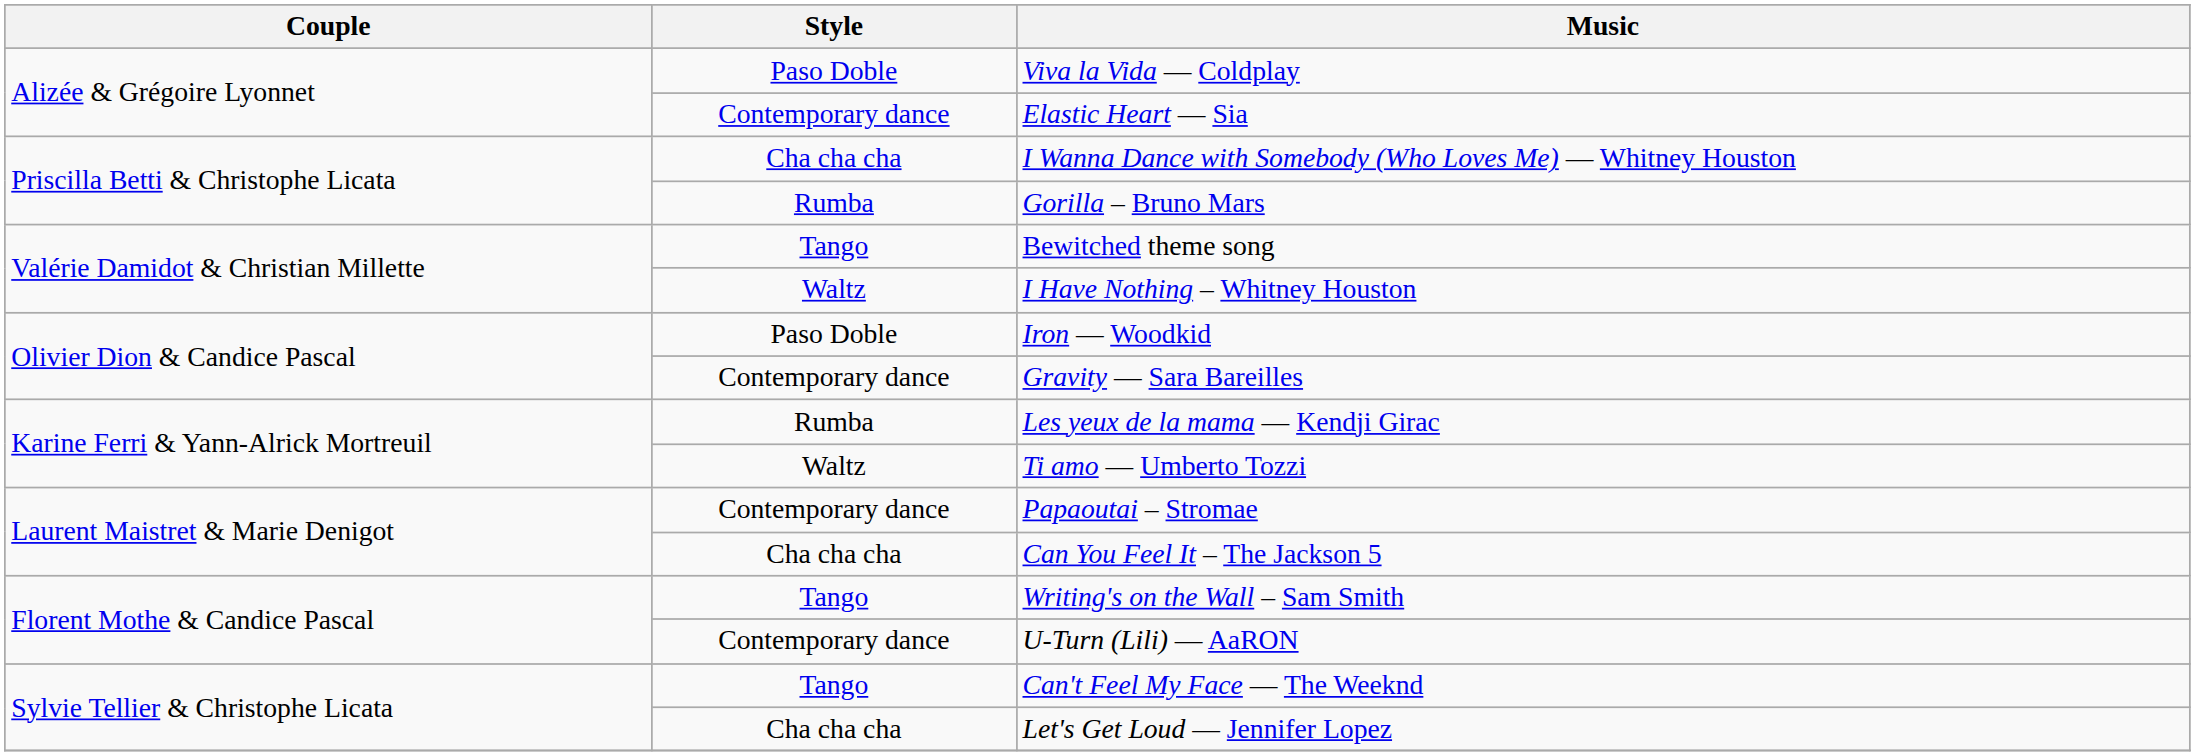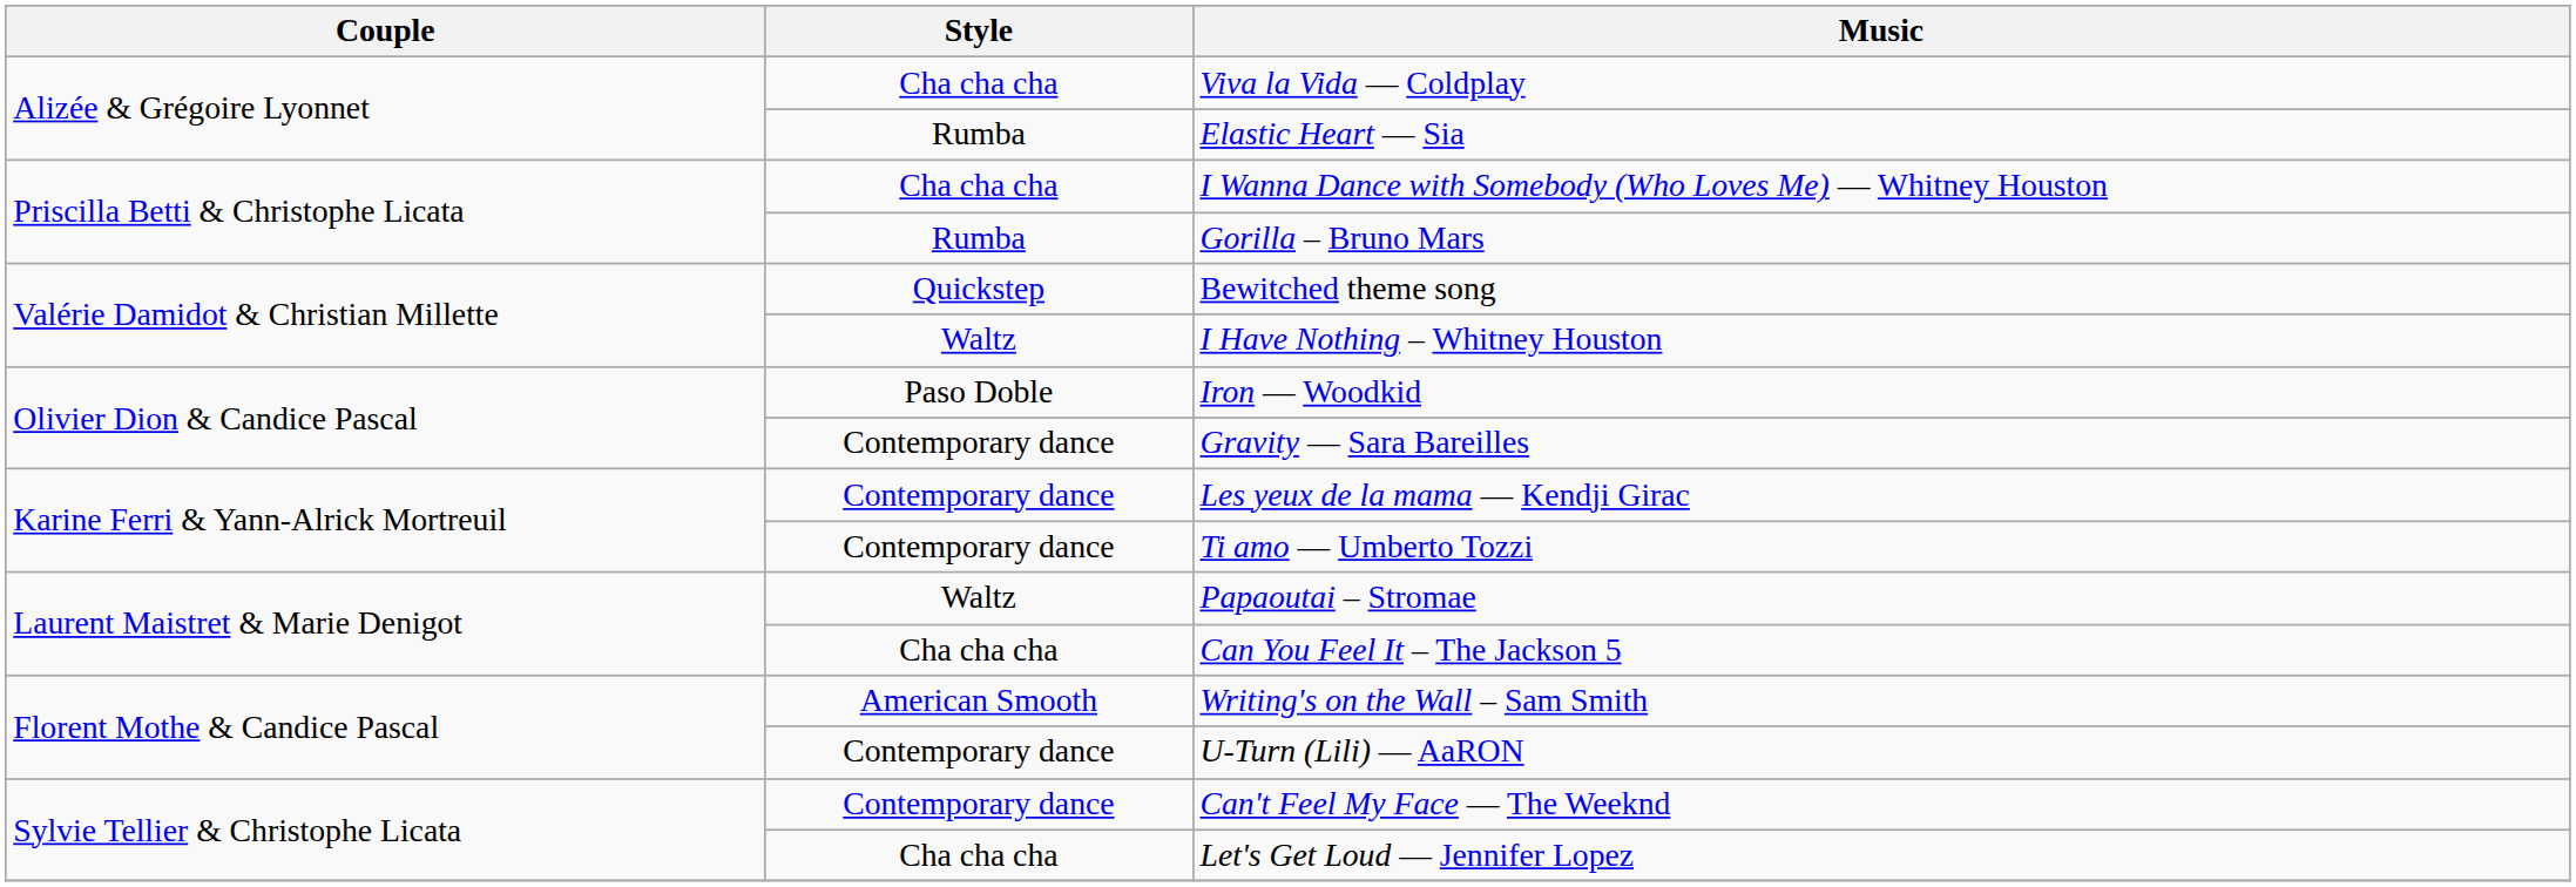 <table class="wikitable" style="width:100%;">
 <tr>
 <th>Couple</th>
 <th>Style</th>
 <th>Music</th>
 </tr>
 <tr>
 <td rowspan="2"><a href='#'>Alizée</a> & Grégoire Lyonnet</td>
-<td style="text-align:center;"><a href='#'>Paso Doble</a></td>
+<td style="text-align:center;"><a href='#'>Cha cha cha</a></td>
 <td><em><a href='#'>Viva la Vida</a></em> — <a href='#'>Coldplay</a></td>
 </tr>
 <tr>
-<td style="text-align:center;"><a href='#'>Contemporary dance</a></td>
+<td style="text-align:center;">Rumba</td>
 <td><em><a href='#'>Elastic Heart</a></em> — <a href='#'>Sia</a></td>
 </tr>
 <tr>
 <td rowspan="2"><a href='#'>Priscilla Betti</a> & Christophe Licata</td>
 <td style="text-align:center;"><a href='#'>Cha cha cha</a></td>
 <td><em><a href='#'>I Wanna Dance with Somebody (Who Loves Me)</a></em> — <a href='#'>Whitney Houston</a></td>
 </tr>
 <tr>
 <td style="text-align:center;"><a href='#'>Rumba</a></td>
 <td><em><a href='#'>Gorilla</a></em> – <a href='#'>Bruno Mars</a></td>
 </tr>
 <tr>
 <td rowspan="2"><a href='#'>Valérie Damidot</a> & Christian Millette</td>
-<td style="text-align:center;"><a href='#'>Tango</a></td>
+<td style="text-align:center;"><a href='#'>Quickstep</a></td>
 <td><a href='#'>Bewitched</a> theme song</td>
 </tr>
 <tr>
 <td style="text-align:center;"><a href='#'>Waltz</a></td>
 <td><em><a href='#'>I Have Nothing</a></em> – <a href='#'>Whitney Houston</a></td>
 </tr>
 <tr>
 <td rowspan="2"><a href='#'>Olivier Dion</a> & Candice Pascal</td>
 <td style="text-align:center;">Paso Doble</td>
 <td><em><a href='#'>Iron</a></em> — <a href='#'>Woodkid</a></td>
 </tr>
 <tr>
 <td style="text-align:center;">Contemporary dance</td>
 <td><em><a href='#'>Gravity</a></em> — <a href='#'>Sara Bareilles</a></td>
 </tr>
 <tr>
 <td rowspan="2"><a href='#'>Karine Ferri</a> & Yann-Alrick Mortreuil</td>
-<td style="text-align:center;">Rumba</td>
+<td style="text-align:center;"><a href='#'>Contemporary dance</a></td>
 <td><em><a href='#'>Les yeux de la mama</a></em> — <a href='#'>Kendji Girac</a></td>
 </tr>
 <tr>
-<td style="text-align:center;">Waltz</td>
+<td style="text-align:center;">Contemporary dance</td>
 <td><em><a href='#'>Ti amo</a></em> — <a href='#'>Umberto Tozzi</a></td>
 </tr>
 <tr>
 <td rowspan="2"><a href='#'>Laurent Maistret</a> & Marie Denigot</td>
-<td style="text-align:center;">Contemporary dance</td>
+<td style="text-align:center;">Waltz</td>
 <td><em><a href='#'>Papaoutai</a></em> – <a href='#'>Stromae</a></td>
 </tr>
 <tr>
 <td style="text-align:center;">Cha cha cha</td>
 <td><em><a href='#'>Can You Feel It</a></em> – <a href='#'>The Jackson 5</a></td>
 </tr>
 <tr>
 <td rowspan="2"><a href='#'>Florent Mothe</a> & Candice Pascal</td>
-<td style="text-align:center;"><a href='#'>Tango</a></td>
+<td style="text-align:center;"><a href='#'>American Smooth</a></td>
 <td><em><a href='#'>Writing's on the Wall</a></em> – <a href='#'>Sam Smith</a></td>
 </tr>
 <tr>
 <td style="text-align:center;">Contemporary dance</td>
 <td><em>U-Turn (Lili)</em> — <a href='#'>AaRON</a></td>
 </tr>
 <tr>
 <td rowspan="2"><a href='#'>Sylvie Tellier</a> & Christophe Licata</td>
-<td style="text-align:center;"><a href='#'>Tango</a></td>
+<td style="text-align:center;"><a href='#'>Contemporary dance</a></td>
 <td><em><a href='#'>Can't Feel My Face</a></em> — <a href='#'>The Weeknd</a></td>
 </tr>
 <tr>
 <td style="text-align:center;">Cha cha cha</td>
 <td><em>Let's Get Loud</em> — <a href='#'>Jennifer Lopez</a></td>
 </tr>
 <tr>
 </tr>
 </table>
